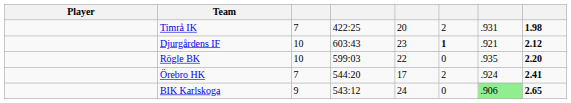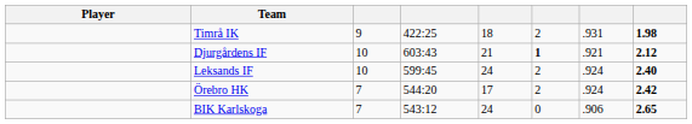 <table class="wikitable sortable">
 <tr>
 <th style="width: 15em;">Player</th>
 <th style="width: 13em;">Team</th>
 <th style="width: 3.5em;"></th>
 <th style="width: 6em;"></th>
 <th style="width: 4em;"></th>
 <th style="width: 3.5em;"></th>
 <th style="width: 4em;"></th>
 <th style="width: 4em;"></th>
 </tr>
 <tr>
 <td> </td>
 <td><a href='#'>Timrå IK</a></td>
-<td>7</td>
+<td>9</td>
 <td>422:25</td>
-<td>20</td>
+<td>18</td>
 <td>2</td>
 <td>.931</td>
 <td><strong>1.98</strong></td>
 </tr>
 <tr>
 <td> </td>
 <td><a href='#'>Djurgårdens IF</a></td>
 <td>10</td>
 <td>603:43</td>
-<td>23</td>
+<td>21</td>
 <td><strong>1</strong></td>
 <td>.921</td>
 <td><strong>2.12</strong></td>
 </tr>
 <tr>
 <td> </td>
-<td><a href='#'>Rögle BK</a></td>
+<td><a href='#'>Leksands IF</a></td>
 <td>10</td>
-<td>599:03</td>
-<td>22</td>
-<td>0</td>
-<td>.935</td>
-<td><strong>2.20</strong></td>
+<td>599:45</td>
+<td>24</td>
+<td>2</td>
+<td>.924</td>
+<td><strong>2.40</strong></td>
 </tr>
 <tr>
 <td> </td>
 <td><a href='#'>Örebro HK</a></td>
 <td>7</td>
 <td>544:20</td>
 <td>17</td>
 <td>2</td>
 <td>.924</td>
-<td><strong>2.41</strong></td>
+<td><strong>2.42</strong></td>
 </tr>
 <tr>
 <td> </td>
 <td><a href='#'>BIK Karlskoga</a></td>
-<td>9</td>
+<td>7</td>
 <td>543:12</td>
 <td>24</td>
 <td>0</td>
-<td style="background: lightgreen;">.906</td>
+<td>.906</td>
 <td><strong>2.65</strong></td>
 </tr>
 </table>
